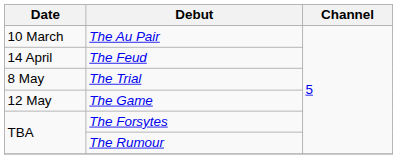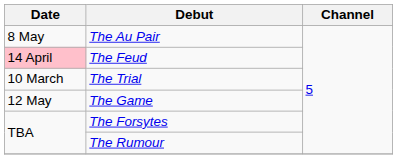 <table class="wikitable">
 <tr>
 <th width=90>Date</th>
 <th width=250>Debut</th>
 <th width=100>Channel</th>
 </tr>
 <tr>
-<td>10 March</td>
+<td>8 May</td>
 <td><em><a href='#'>The Au Pair</a></em></td>
 <td rowspan="6"><a href='#'>5</a></td>
 </tr>
 <tr>
-<td>14 April</td>
+<td style="background: pink;">14 April</td>
 <td><em><a href='#'>The Feud</a></em></td>
 </tr>
 <tr>
-<td>8 May</td>
+<td>10 March</td>
 <td><em><a href='#'>The Trial</a></em></td>
 </tr>
 <tr>
 <td>12 May</td>
 <td><em><a href='#'>The Game</a></em></td>
 </tr>
 <tr>
 <td rowspan="2">TBA</td>
 <td><em><a href='#'>The Forsytes</a></em></td>
 </tr>
 <tr>
 <td><em><a href='#'>The Rumour</a></em></td>
 </tr>
 <tr>
 </tr>
 </table>
